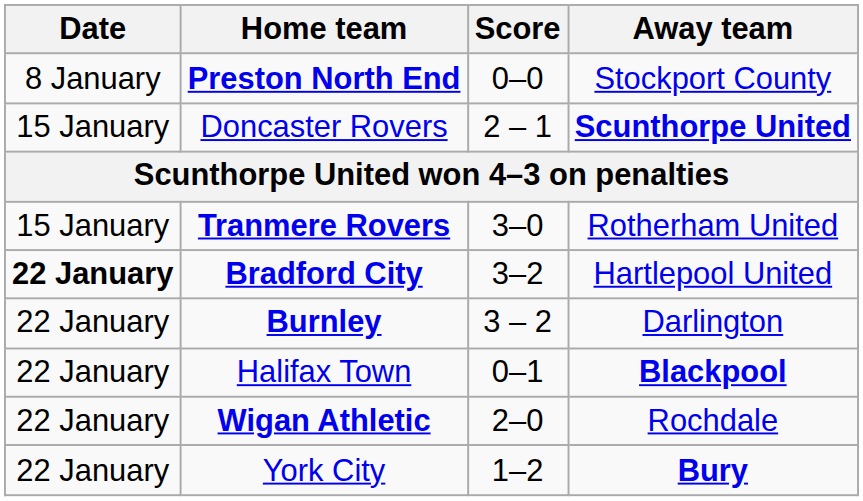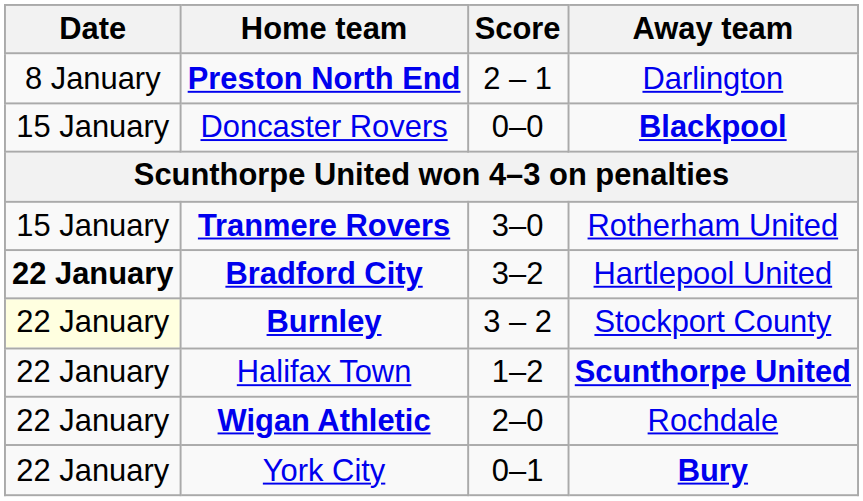 <table class="wikitable" style="text-align: center">
 <tr>
 <th>Date</th>
 <th>Home team</th>
 <th>Score</th>
 <th>Away team</th>
 </tr>
 <tr>
 <td>8 January</td>
 <td><strong><a href='#'>Preston North End</a></strong></td>
-<td>0–0</td>
-<td><a href='#'>Stockport County</a></td>
+<td>2 – 1</td>
+<td><a href='#'>Darlington</a></td>
 </tr>
 <tr>
 <td>15 January</td>
 <td><a href='#'>Doncaster Rovers</a></td>
-<td>2 – 1</td>
-<td><strong><a href='#'>Scunthorpe United</a></strong></td>
+<td>0–0</td>
+<td><strong><a href='#'>Blackpool</a></strong></td>
 </tr>
 <tr>
 <th colspan="5">Scunthorpe United won 4–3 on penalties</th>
 </tr>
 <tr>
 <td>15 January</td>
 <td><strong><a href='#'>Tranmere Rovers</a></strong></td>
 <td>3–0</td>
 <td><a href='#'>Rotherham United</a></td>
 </tr>
 <tr>
 <td><strong>22 January</strong></td>
 <td><strong><a href='#'>Bradford City</a></strong></td>
 <td>3–2</td>
 <td><a href='#'>Hartlepool United</a></td>
 </tr>
 <tr>
-<td>22 January</td>
+<td style="background: lightyellow;">22 January</td>
 <td><strong><a href='#'>Burnley</a></strong></td>
 <td>3 – 2</td>
-<td><a href='#'>Darlington</a></td>
+<td><a href='#'>Stockport County</a></td>
 </tr>
 <tr>
 <td>22 January</td>
 <td><a href='#'>Halifax Town</a></td>
-<td>0–1</td>
-<td><strong><a href='#'>Blackpool</a></strong></td>
+<td>1–2</td>
+<td><strong><a href='#'>Scunthorpe United</a></strong></td>
 </tr>
 <tr>
 <td>22 January</td>
 <td><strong><a href='#'>Wigan Athletic</a></strong></td>
 <td>2–0</td>
 <td><a href='#'>Rochdale</a></td>
 </tr>
 <tr>
 <td>22 January</td>
 <td><a href='#'>York City</a></td>
-<td>1–2</td>
+<td>0–1</td>
 <td><strong><a href='#'>Bury</a></strong></td>
 </tr>
 </table>
